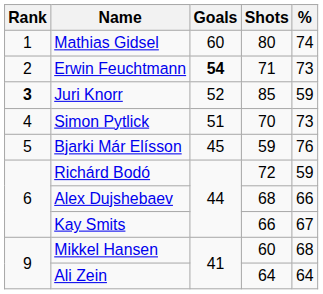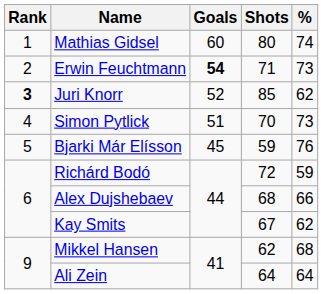 <table class="wikitable sortable" style="text-align: center; font-size: 96%;">
 <tr>
 <th>Rank</th>
 <th>Name</th>
 <th>Goals</th>
 <th>Shots</th>
 <th>%</th>
 </tr>
 <tr>
 <td>1</td>
 <td style="text-align: left;"> <a href='#'>Mathias Gidsel</a></td>
 <td>60</td>
 <td>80</td>
 <td>74</td>
 </tr>
 <tr>
 <td>2</td>
 <td style="text-align: left;"> <a href='#'>Erwin Feuchtmann</a></td>
 <td><strong>54</strong></td>
 <td>71</td>
 <td>73</td>
 </tr>
 <tr>
 <td><strong>3</strong></td>
 <td style="text-align: left;"> <a href='#'>Juri Knorr</a></td>
 <td>52</td>
 <td>85</td>
-<td>59</td>
+<td>62</td>
 </tr>
 <tr>
 <td>4</td>
 <td style="text-align: left;"> <a href='#'>Simon Pytlick</a></td>
 <td>51</td>
 <td>70</td>
 <td>73</td>
 </tr>
 <tr>
 <td>5</td>
 <td style="text-align: left;"> <a href='#'>Bjarki Már Elísson</a></td>
 <td>45</td>
 <td>59</td>
 <td>76</td>
 </tr>
 <tr>
 <td rowspan="3">6</td>
 <td style="text-align: left;"> <a href='#'>Richárd Bodó</a></td>
 <td rowspan="3">44</td>
 <td>72</td>
 <td>59</td>
 </tr>
 <tr>
 <td style="text-align: left;"> <a href='#'>Alex Dujshebaev</a></td>
 <td>68</td>
 <td>66</td>
 </tr>
 <tr>
 <td style="text-align: left;"> <a href='#'>Kay Smits</a></td>
-<td>66</td>
 <td>67</td>
+<td>62</td>
 </tr>
 <tr>
 <td rowspan="2">9</td>
 <td style="text-align: left;"> <a href='#'>Mikkel Hansen</a></td>
 <td rowspan="2">41</td>
-<td>60</td>
+<td>62</td>
 <td>68</td>
 </tr>
 <tr>
 <td style="text-align: left;"> <a href='#'>Ali Zein</a></td>
 <td>64</td>
 <td>64</td>
 </tr>
 </table>
